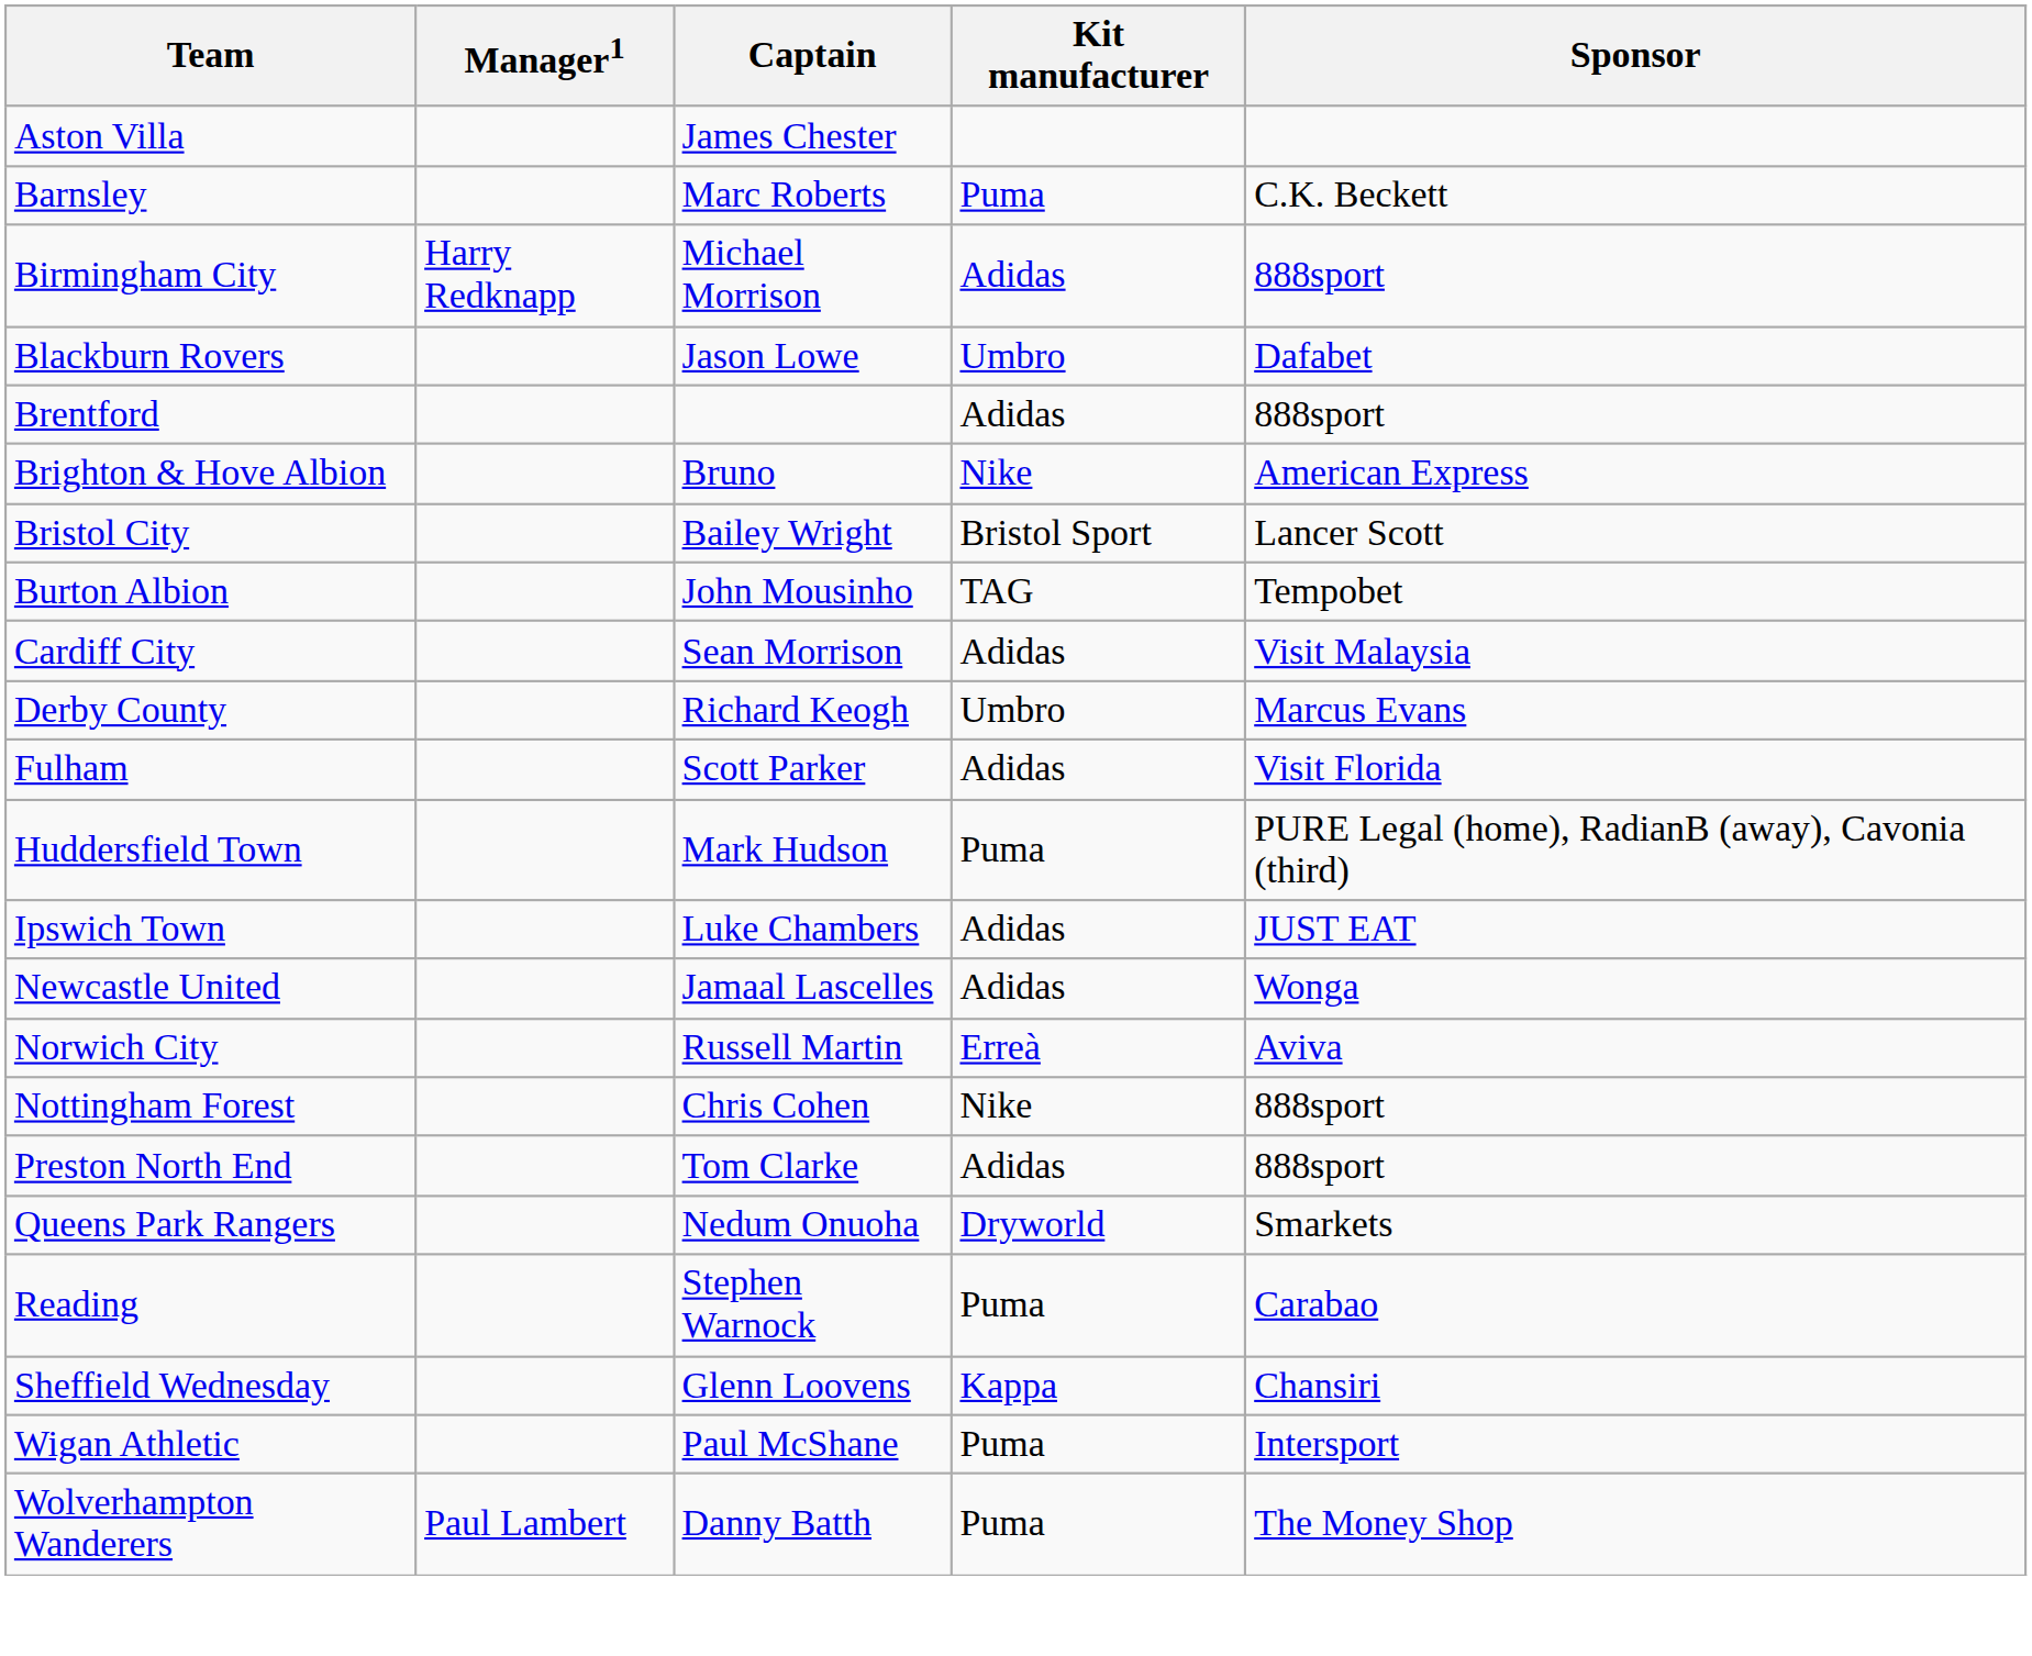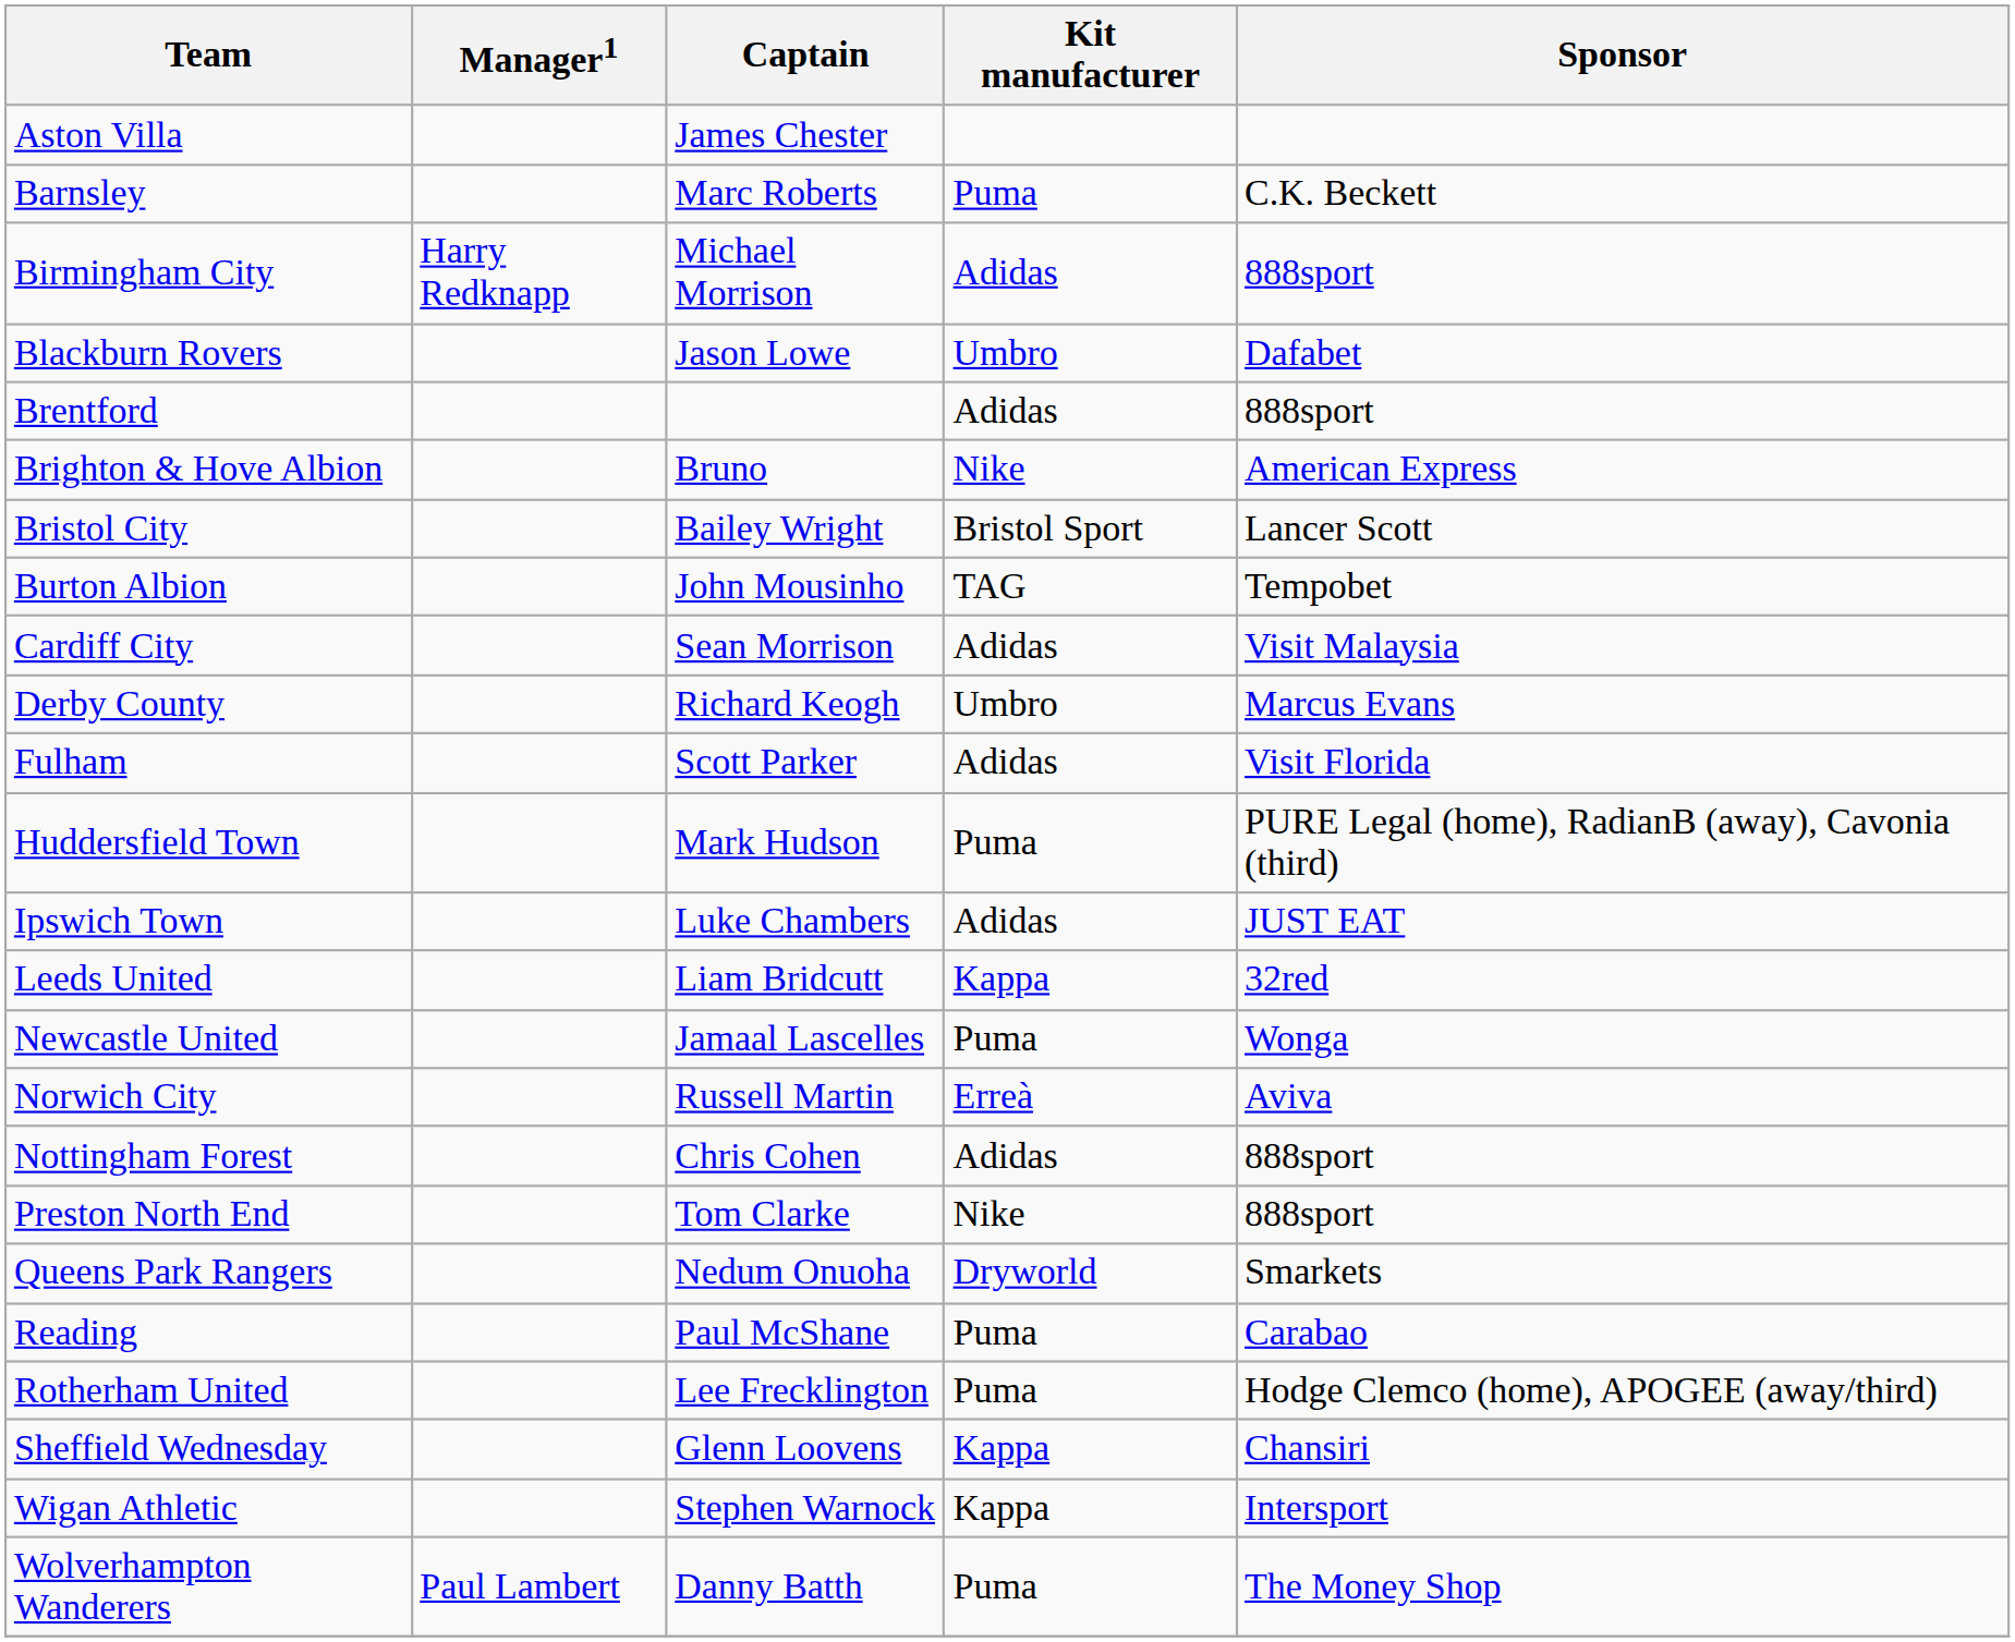 <table class="wikitable sortable" style="text-align: left;">
 <tr>
 <th>Team</th>
 <th>Manager<sup>1</sup></th>
 <th>Captain</th>
 <th>Kit manufacturer</th>
 <th>Sponsor</th>
 </tr>
 <tr>
 <td><a href='#'>Aston Villa</a></td>
 <td> </td>
 <td> <a href='#'>James Chester</a></td>
 <td></td>
 <td></td>
 </tr>
 <tr>
 <td><a href='#'>Barnsley</a></td>
 <td> </td>
 <td> <a href='#'>Marc Roberts</a></td>
 <td><a href='#'>Puma</a></td>
 <td>C.K. Beckett</td>
 </tr>
 <tr>
 <td><a href='#'>Birmingham City</a></td>
 <td>  <a href='#'>Harry Redknapp</a></td>
 <td> <a href='#'>Michael Morrison</a></td>
 <td><a href='#'>Adidas</a></td>
 <td><a href='#'>888sport</a></td>
 </tr>
 <tr>
 <td><a href='#'>Blackburn Rovers</a></td>
 <td> </td>
 <td> <a href='#'>Jason Lowe</a></td>
 <td><a href='#'>Umbro</a></td>
 <td><a href='#'>Dafabet</a></td>
 </tr>
 <tr>
 <td><a href='#'>Brentford</a></td>
 <td> </td>
 <td> </td>
 <td>Adidas</td>
 <td>888sport</td>
 </tr>
 <tr>
 <td><a href='#'>Brighton & Hove Albion</a></td>
 <td> </td>
 <td> <a href='#'>Bruno</a></td>
 <td><a href='#'>Nike</a></td>
 <td><a href='#'>American Express</a></td>
 </tr>
 <tr>
 <td><a href='#'>Bristol City</a></td>
 <td> </td>
 <td> <a href='#'>Bailey Wright</a></td>
 <td>Bristol Sport</td>
 <td>Lancer Scott </td>
 </tr>
 <tr>
 <td><a href='#'>Burton Albion</a></td>
 <td> </td>
 <td> <a href='#'>John Mousinho</a></td>
 <td>TAG</td>
 <td>Tempobet </td>
 </tr>
 <tr>
 <td><a href='#'>Cardiff City</a></td>
 <td> </td>
 <td> <a href='#'>Sean Morrison</a></td>
 <td>Adidas</td>
 <td><a href='#'>Visit Malaysia</a></td>
 </tr>
 <tr>
 <td><a href='#'>Derby County</a></td>
 <td> </td>
 <td> <a href='#'>Richard Keogh</a></td>
 <td>Umbro</td>
 <td><a href='#'>Marcus Evans</a>  </td>
 </tr>
 <tr>
 <td><a href='#'>Fulham</a></td>
 <td> </td>
 <td> <a href='#'>Scott Parker</a></td>
 <td>Adidas</td>
 <td><a href='#'>Visit Florida</a></td>
 </tr>
 <tr>
 <td><a href='#'>Huddersfield Town</a></td>
 <td> </td>
 <td> <a href='#'>Mark Hudson</a></td>
 <td>Puma</td>
 <td>PURE Legal (home), RadianB (away), Cavonia (third)</td>
 </tr>
 <tr>
 <td><a href='#'>Ipswich Town</a></td>
 <td> </td>
 <td> <a href='#'>Luke Chambers</a></td>
 <td>Adidas</td>
 <td><a href='#'>JUST EAT</a>  </td>
 </tr>
 <tr>
+<td><a href='#'>Leeds United</a></td>
+<td> </td>
+<td> <a href='#'>Liam Bridcutt</a></td>
+<td><a href='#'>Kappa</a></td>
+<td><a href='#'>32red</a></td>
+</tr>
+<tr>
 <td><a href='#'>Newcastle United</a></td>
 <td> </td>
 <td>  <a href='#'>Jamaal Lascelles</a></td>
-<td>Adidas</td>
+<td>Puma</td>
 <td><a href='#'>Wonga</a></td>
 </tr>
 <tr>
 <td><a href='#'>Norwich City</a></td>
 <td> </td>
 <td> <a href='#'>Russell Martin</a></td>
 <td><a href='#'>Erreà</a></td>
 <td><a href='#'>Aviva</a></td>
 </tr>
 <tr>
 <td><a href='#'>Nottingham Forest</a></td>
 <td> </td>
 <td> <a href='#'>Chris Cohen</a></td>
-<td>Nike</td>
+<td>Adidas</td>
 <td>888sport</td>
 </tr>
 <tr>
 <td><a href='#'>Preston North End</a></td>
 <td> </td>
 <td> <a href='#'>Tom Clarke</a></td>
-<td>Adidas</td>
+<td>Nike</td>
 <td>888sport</td>
 </tr>
 <tr>
 <td><a href='#'>Queens Park Rangers</a></td>
 <td> </td>
 <td> <a href='#'>Nedum Onuoha</a></td>
 <td><a href='#'>Dryworld</a></td>
 <td>Smarkets </td>
 </tr>
 <tr>
 <td><a href='#'>Reading</a></td>
 <td> </td>
-<td> <a href='#'>Stephen Warnock</a></td>
+<td> <a href='#'>Paul McShane</a></td>
 <td>Puma</td>
 <td><a href='#'>Carabao</a></td>
+</tr>
+<tr>
+<td><a href='#'>Rotherham United</a></td>
+<td> </td>
+<td> <a href='#'>Lee Frecklington</a></td>
+<td>Puma</td>
+<td>Hodge Clemco (home), APOGEE (away/third)</td>
 </tr>
 <tr>
 <td><a href='#'>Sheffield Wednesday</a></td>
 <td> </td>
 <td> <a href='#'>Glenn Loovens</a></td>
 <td><a href='#'>Kappa</a></td>
 <td><a href='#'>Chansiri</a></td>
 </tr>
 <tr>
 <td><a href='#'>Wigan Athletic</a></td>
 <td> </td>
-<td> <a href='#'>Paul McShane</a></td>
-<td>Puma</td>
+<td> <a href='#'>Stephen Warnock</a></td>
+<td>Kappa</td>
 <td><a href='#'>Intersport</a></td>
 </tr>
 <tr>
 <td><a href='#'>Wolverhampton Wanderers</a></td>
 <td> <a href='#'>Paul Lambert</a></td>
 <td> <a href='#'>Danny Batth</a></td>
 <td>Puma</td>
 <td><a href='#'>The Money Shop</a></td>
 </tr>
 <tr>
 </tr>
 </table>
